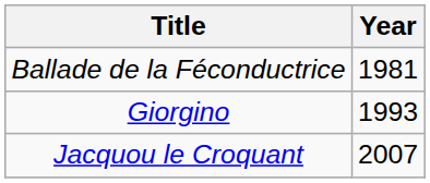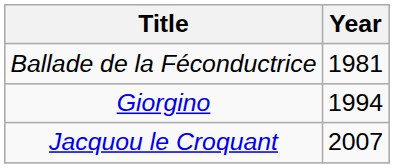 <table {| class="wikitable plain-row-headers" style="text-align:center">
 <tr>
 <th>Title</th>
 <th>Year</th>
 </tr>
 <tr>
 <td><em>Ballade de la Féconductrice</em></td>
 <td>1981</td>
 </tr>
 <tr>
 <td><em><a href='#'>Giorgino</a></em></td>
-<td>1993</td>
+<td>1994</td>
 </tr>
 <tr>
 <td><em><a href='#'>Jacquou le Croquant</a></em></td>
 <td>2007</td>
 </tr>
 </table>
